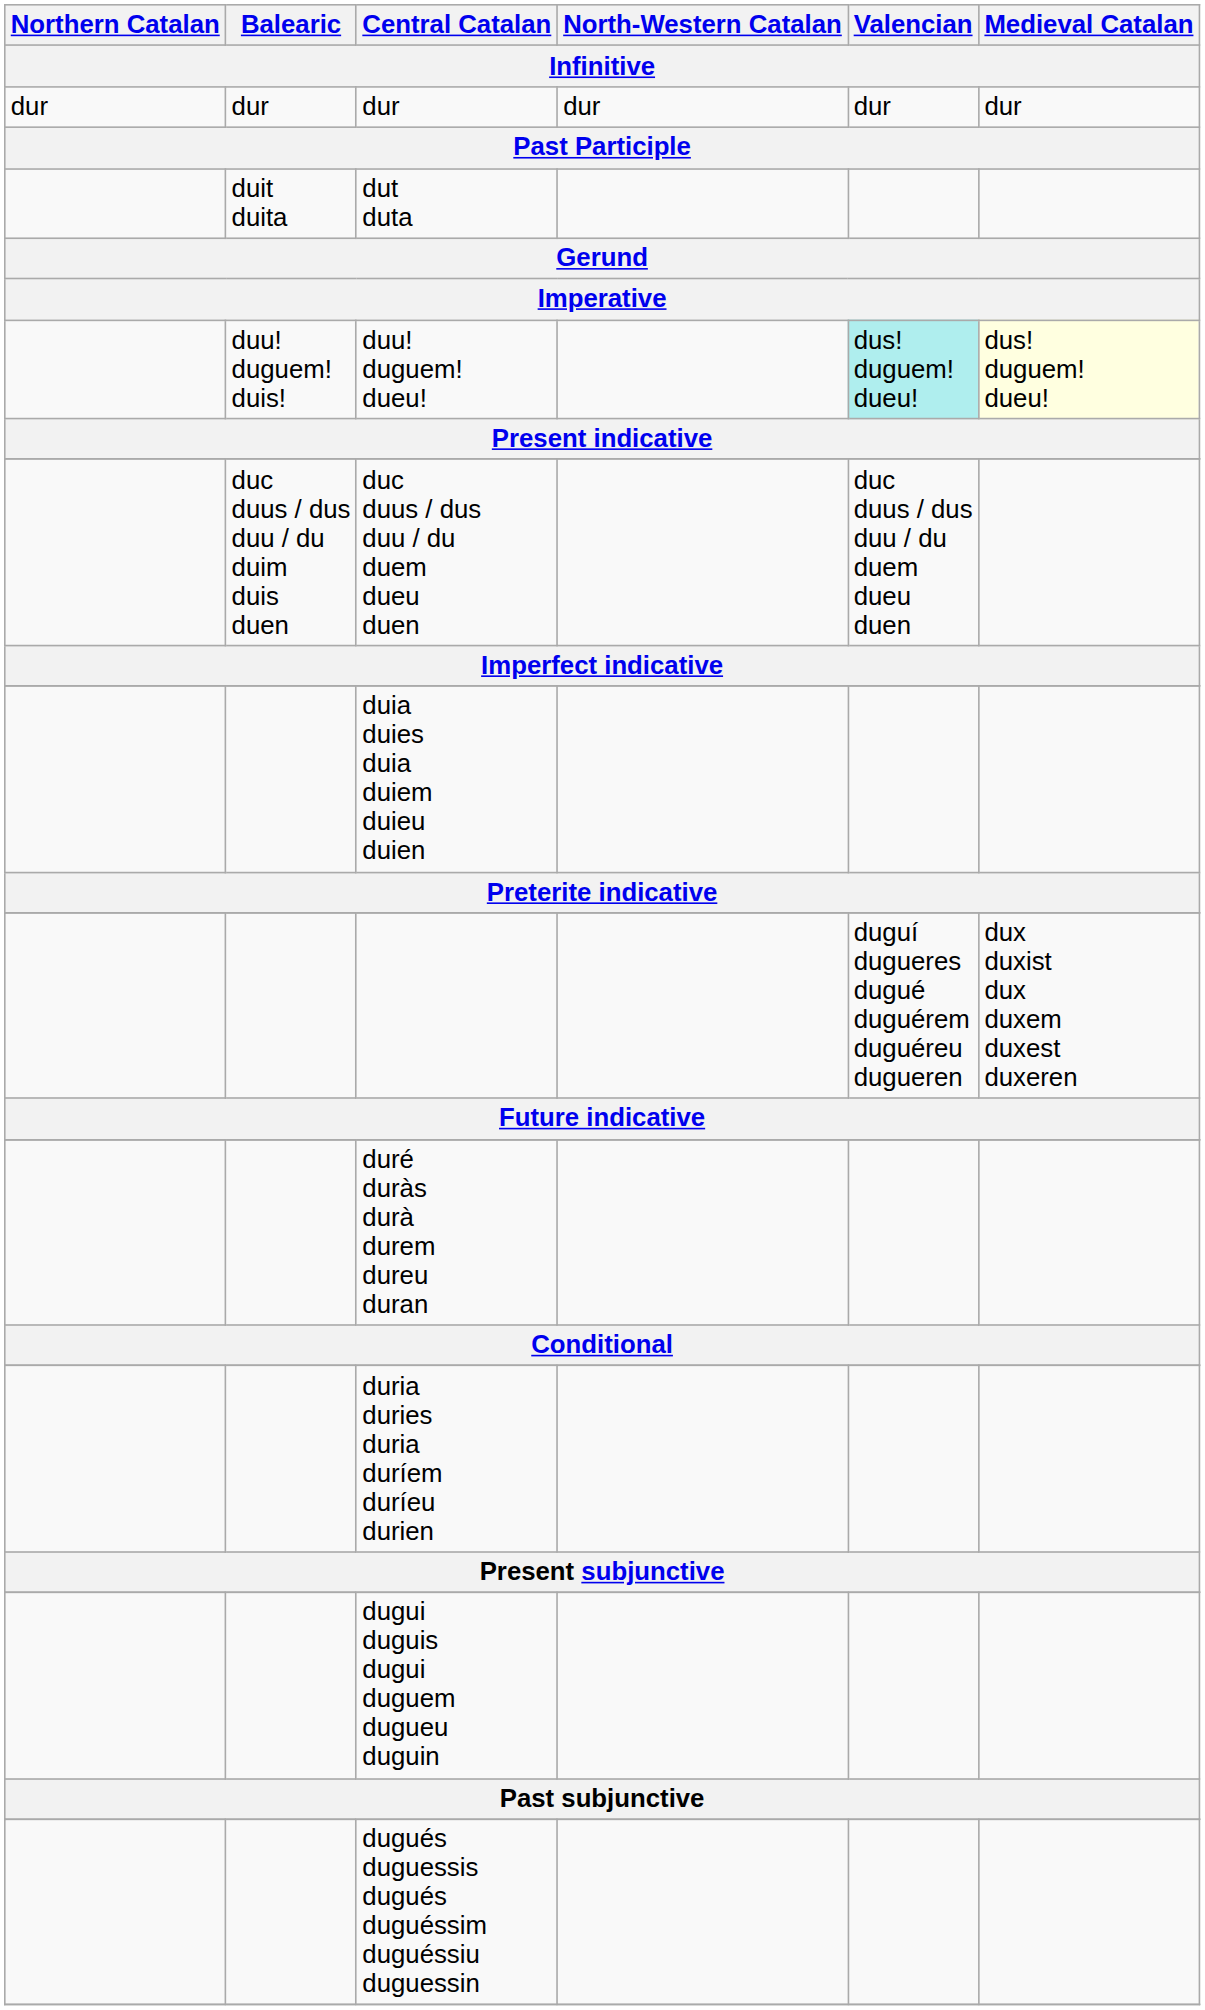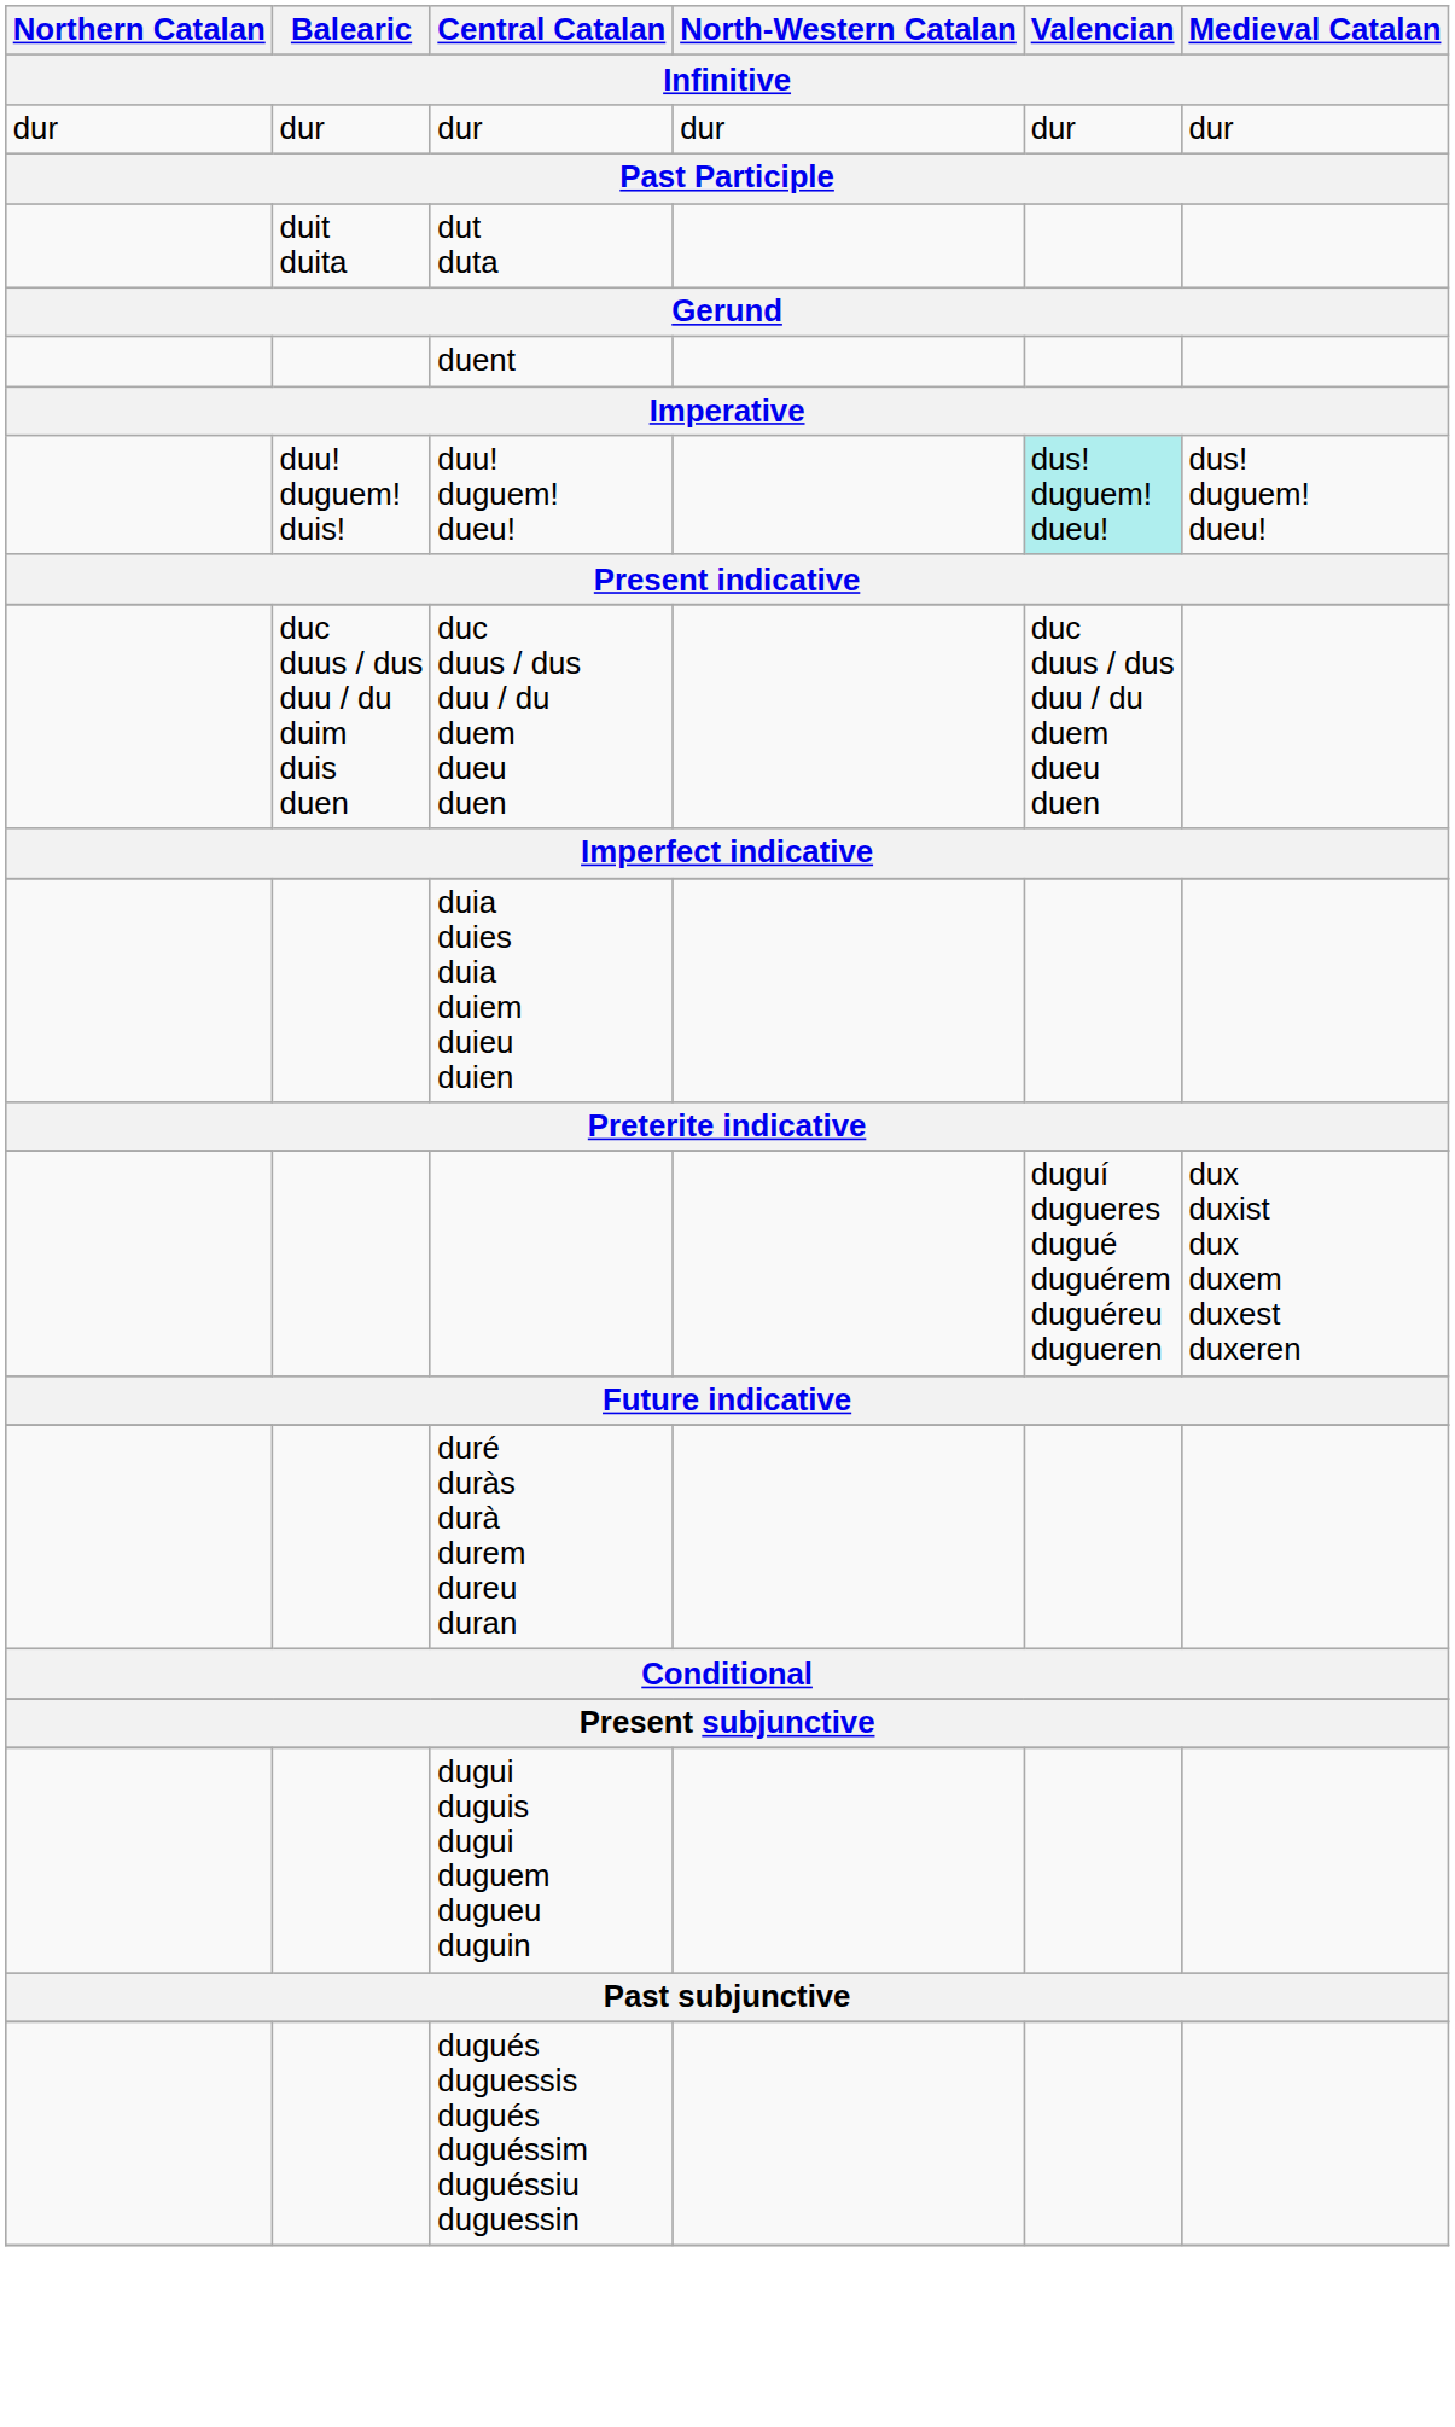 <table class="wikitable">
 <tr>
 <th style="text-align: center;"><a href='#'>Northern Catalan</a></th>
 <th><a href='#'>Balearic</a></th>
 <th><a href='#'>Central Catalan</a></th>
 <th><a href='#'>North-Western Catalan</a></th>
 <th><a href='#'>Valencian</a></th>
 <th><a href='#'>Medieval Catalan</a></th>
 </tr>
 <tr>
 <th colspan="6" style="text-align: center;"><a href='#'>Infinitive</a></th>
 </tr>
 <tr>
 <td>dur </td>
 <td>dur </td>
 <td>dur </td>
 <td>dur </td>
 <td>dur </td>
 <td>dur </td>
 </tr>
 <tr>
 <th colspan="6" style="text-align: center;"><a href='#'>Past Participle</a></th>
 </tr>
 <tr>
 <td></td>
 <td>duit <br>duita </td>
 <td>dut <br>duta </td>
 <td></td>
 <td></td>
 <td></td>
 </tr>
 <tr>
 <th colspan="6" style="text-align: center;"><a href='#'>Gerund</a></th>
 </tr>
 <tr>
+<td></td>
+<td></td>
+<td>duent</td>
+<td></td>
+<td></td>
+<td></td>
+</tr>
+<tr>
 <th colspan="6" style="text-align: center;"><a href='#'>Imperative</a></th>
 </tr>
 <tr>
 <td></td>
 <td>duu!<br>duguem!<br>duis!</td>
 <td>duu!<br>duguem!<br>dueu!</td>
 <td></td>
 <td style="background: paleturquoise;">dus!<br>duguem!<br>dueu!</td>
-<td style="background: lightyellow;">dus!<br>duguem!<br>dueu!</td>
+<td>dus!<br>duguem!<br>dueu!</td>
 </tr>
 <tr>
 <th colspan="6" style="text-align: center;"><a href='#'>Present indicative</a></th>
 </tr>
 <tr>
 </tr>
 <tr>
 <td></td>
 <td>duc <br>duus  / dus <br>duu  / du <br>duim <br>duis <br>duen </td>
 <td>duc <br>duus  / dus <br>duu  / du <br>duem <br>dueu <br>duen </td>
 <td></td>
 <td>duc <br>duus  / dus <br>duu  / du <br>duem <br>dueu <br>duen </td>
 <td></td>
 </tr>
 <tr>
 <th colspan="6" style="text-align: center;"><a href='#'>Imperfect indicative</a></th>
 </tr>
 <tr>
 </tr>
 <tr>
 <td></td>
 <td></td>
 <td>duia<br>duies<br>duia<br>duiem<br>duieu<br>duien</td>
 <td></td>
 <td></td>
 <td></td>
 </tr>
 <tr>
 <th colspan="6" style="text-align: center;"><a href='#'>Preterite indicative</a></th>
 </tr>
 <tr>
 </tr>
 <tr>
 <td></td>
 <td></td>
 <td></td>
 <td></td>
 <td>duguí<br>dugueres<br>dugué<br>duguérem<br>duguéreu<br>dugueren</td>
 <td>dux<br>duxist<br>dux<br>duxem<br>duxest<br>duxeren</td>
 </tr>
 <tr>
 <th colspan="6" style="text-align: center;"><a href='#'>Future indicative</a></th>
 </tr>
 <tr>
 </tr>
 <tr>
 <td></td>
 <td></td>
 <td>duré<br>duràs<br>durà<br>durem<br>dureu<br>duran</td>
 <td></td>
 <td></td>
 <td></td>
 </tr>
 <tr>
 <th colspan="6" style="text-align: center;"><a href='#'>Conditional</a></th>
 </tr>
 <tr>
 </tr>
 <tr>
-<td></td>
-<td></td>
-<td>duria<br>duries<br>duria<br>duríem<br>duríeu<br>durien</td>
-<td></td>
-<td></td>
-<td></td>
-</tr>
-<tr>
 <th colspan="6" style="text-align: center;">Present <a href='#'>subjunctive</a></th>
 </tr>
 <tr>
 </tr>
 <tr>
 <td></td>
 <td></td>
 <td>dugui <br>duguis <br>dugui <br>duguem <br>dugueu <br>duguin </td>
 <td></td>
 <td></td>
 <td></td>
 </tr>
 <tr>
 <th colspan="6" style="text-align: center;">Past subjunctive</th>
 </tr>
 <tr>
 </tr>
 <tr>
 <td></td>
 <td></td>
 <td>dugués<br>duguessis<br>dugués<br>duguéssim<br>duguéssiu<br>duguessin</td>
 <td></td>
 <td></td>
 <td></td>
 </tr>
 <tr>
 </tr>
 </table>
